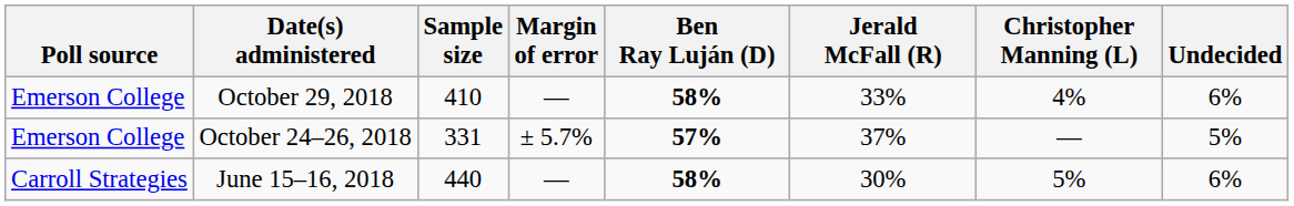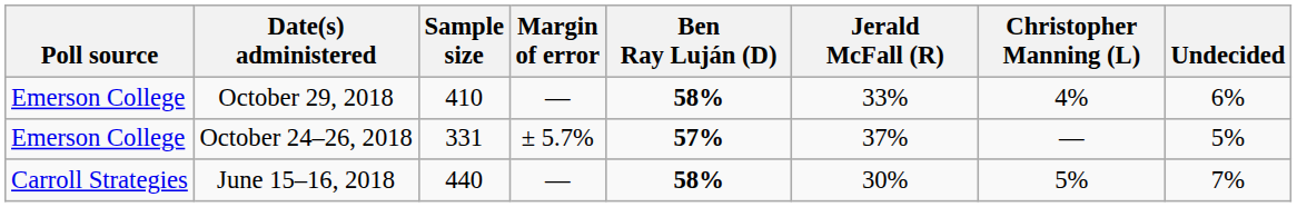 <table class="wikitable" style="font-size:90%;text-align:center;">
 <tr valign=bottom>
 <th>Poll source</th>
 <th>Date(s)<br>administered</th>
 <th>Sample<br>size</th>
 <th>Margin<br>of error</th>
 <th style="width:100px;">Ben<br>Ray Luján (D)</th>
 <th style="width:100px;">Jerald<br>McFall (R)</th>
 <th style="width:100px;">Christopher<br>Manning (L)</th>
 <th>Undecided</th>
 </tr>
 <tr>
 <td style="text-align:left;"><a href='#'>Emerson College</a></td>
 <td>October 29, 2018</td>
 <td>410</td>
 <td>—</td>
 <td><strong>58%</strong></td>
 <td>33%</td>
 <td>4%</td>
 <td>6%</td>
 </tr>
 <tr>
 <td style="text-align:left;"><a href='#'>Emerson College</a></td>
 <td>October 24–26, 2018</td>
 <td>331</td>
 <td>± 5.7%</td>
 <td><strong>57%</strong></td>
 <td>37%</td>
 <td>—</td>
 <td>5%</td>
 </tr>
 <tr>
 <td style="text-align:left;"><a href='#'>Carroll Strategies</a></td>
 <td>June 15–16, 2018</td>
 <td>440</td>
 <td>—</td>
 <td><strong>58%</strong></td>
 <td>30%</td>
 <td>5%</td>
-<td>6%</td>
+<td>7%</td>
 </tr>
 </table>
